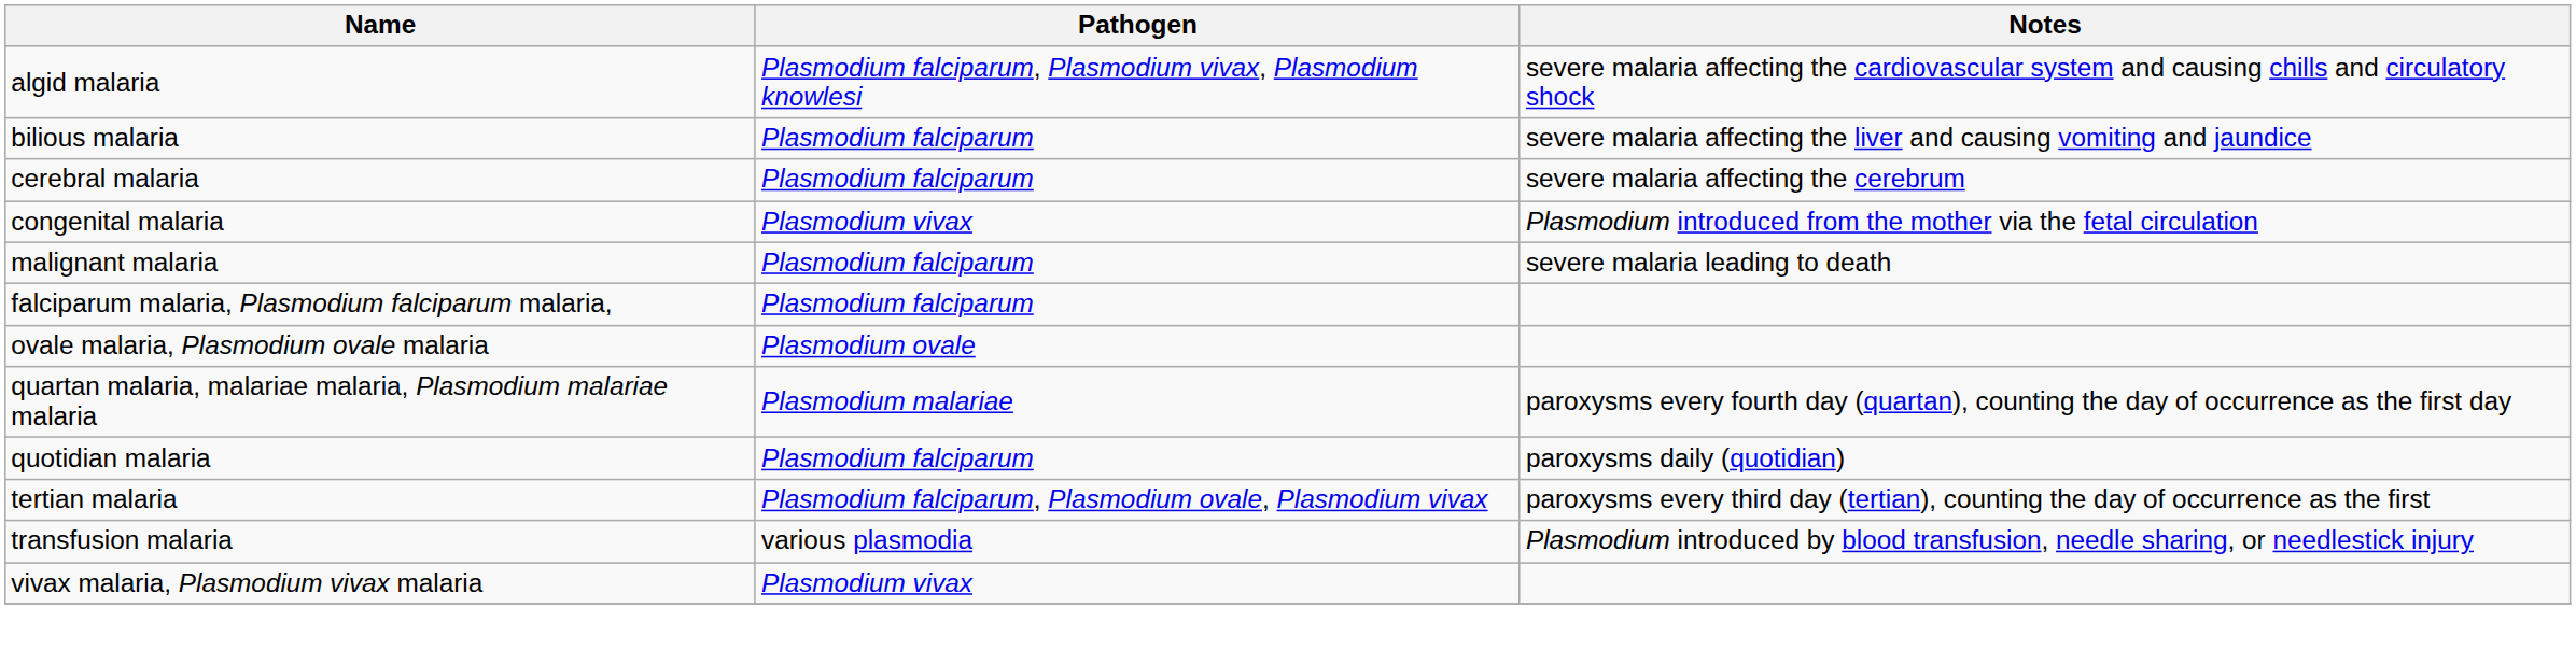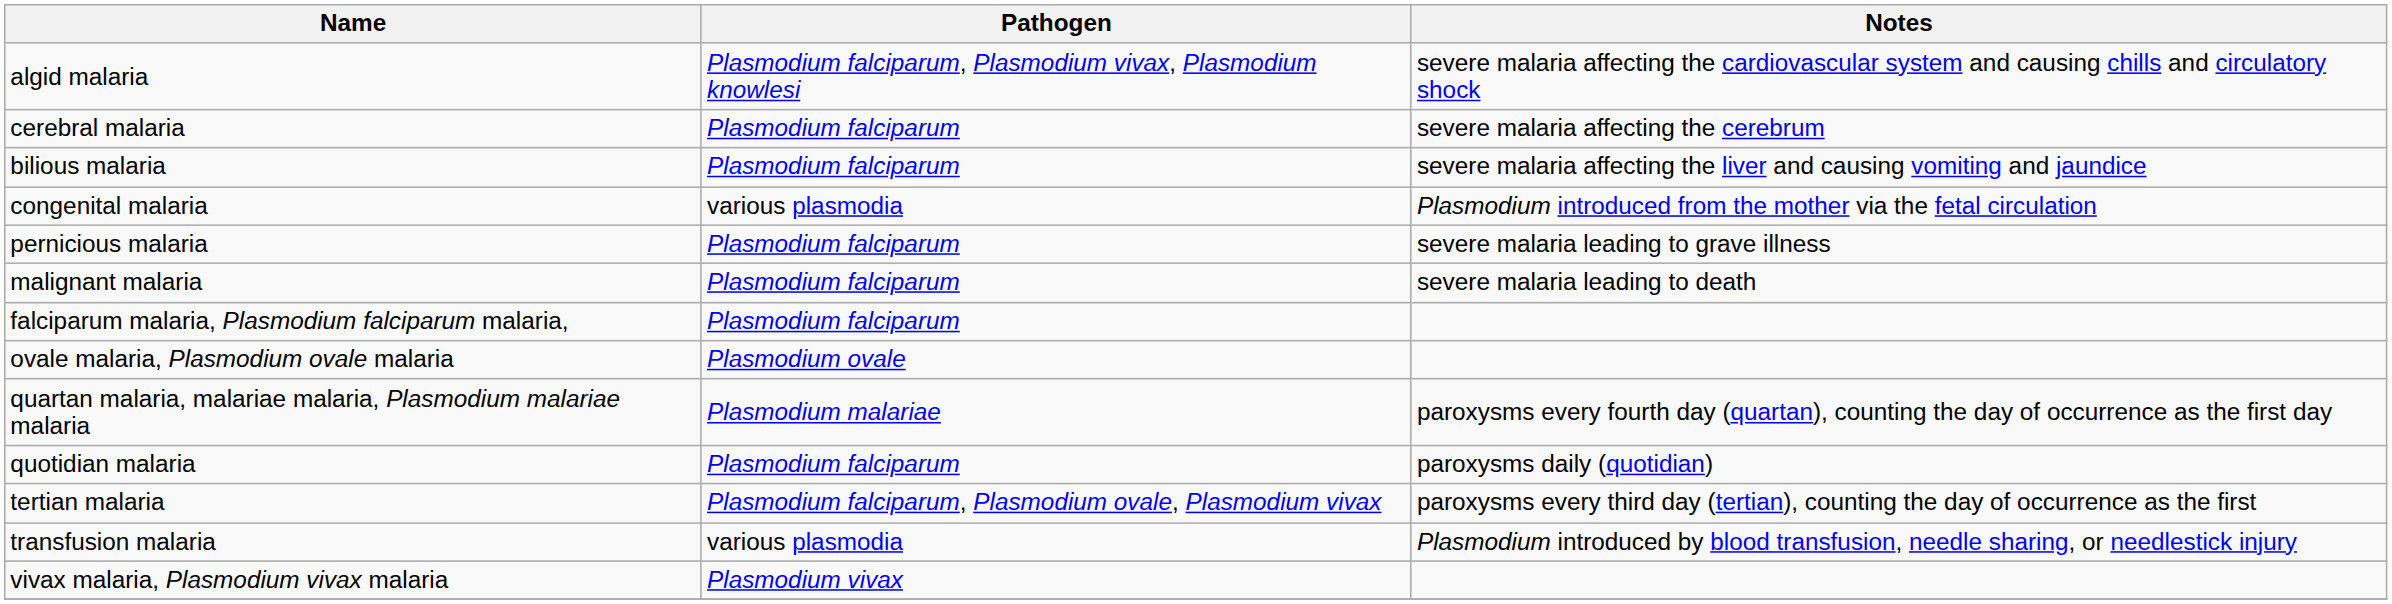 <table class="wikitable sortable" border="1">
 <tr>
 <th>Name</th>
 <th>Pathogen</th>
 <th>Notes</th>
 </tr>
 <tr>
 <td>algid malaria</td>
 <td><em><a href='#'>Plasmodium falciparum</a></em>, <em><a href='#'>Plasmodium vivax</a></em>, <em><a href='#'>Plasmodium knowlesi</a></em></td>
 <td>severe malaria affecting the <a href='#'>cardiovascular system</a> and causing <a href='#'>chills</a> and <a href='#'>circulatory shock</a></td>
 </tr>
 <tr>
+<td>cerebral malaria</td>
+<td><em><a href='#'>Plasmodium falciparum</a></em></td>
+<td>severe malaria affecting the <a href='#'>cerebrum</a></td>
+</tr>
+<tr>
 <td>bilious malaria</td>
 <td><em><a href='#'>Plasmodium falciparum</a></em></td>
 <td>severe malaria affecting the <a href='#'>liver</a> and causing <a href='#'>vomiting</a> and <a href='#'>jaundice</a></td>
 </tr>
 <tr>
-<td>cerebral malaria</td>
-<td><em><a href='#'>Plasmodium falciparum</a></em></td>
-<td>severe malaria affecting the <a href='#'>cerebrum</a></td>
+<td>congenital malaria</td>
+<td>various <a href='#'>plasmodia</a></td>
+<td><em>Plasmodium</em> <a href='#'>introduced from the mother</a> via the <a href='#'>fetal circulation</a></td>
 </tr>
 <tr>
-<td>congenital malaria</td>
-<td><em><a href='#'>Plasmodium vivax</a></em></td>
-<td><em>Plasmodium</em> <a href='#'>introduced from the mother</a> via the <a href='#'>fetal circulation</a></td>
+<td>pernicious malaria</td>
+<td><em><a href='#'>Plasmodium falciparum</a></em></td>
+<td>severe malaria leading to grave illness</td>
 </tr>
 <tr>
 <td>malignant malaria</td>
 <td><em><a href='#'>Plasmodium falciparum</a></em></td>
 <td>severe malaria leading to death</td>
 </tr>
 <tr>
 <td>falciparum malaria, <em>Plasmodium falciparum</em> malaria,</td>
 <td><em><a href='#'>Plasmodium falciparum</a></em></td>
 <td></td>
 </tr>
 <tr>
 <td>ovale malaria, <em>Plasmodium ovale</em> malaria</td>
 <td><em><a href='#'>Plasmodium ovale</a></em></td>
 <td></td>
 </tr>
 <tr>
 <td>quartan malaria, malariae malaria, <em>Plasmodium malariae</em> malaria</td>
 <td><em><a href='#'>Plasmodium malariae</a></em></td>
 <td>paroxysms every fourth day (<a href='#'>quartan</a>), counting the day of occurrence as the first day</td>
 </tr>
 <tr>
 <td>quotidian malaria</td>
 <td><em><a href='#'>Plasmodium falciparum</a></em></td>
 <td>paroxysms daily (<a href='#'>quotidian</a>)</td>
 </tr>
 <tr>
 <td>tertian malaria</td>
 <td><em><a href='#'>Plasmodium falciparum</a></em>, <em><a href='#'>Plasmodium ovale</a></em>, <em><a href='#'>Plasmodium vivax</a></em></td>
 <td>paroxysms every third day (<a href='#'>tertian</a>), counting the day of occurrence as the first</td>
 </tr>
 <tr>
 <td>transfusion malaria</td>
 <td>various <a href='#'>plasmodia</a></td>
 <td><em>Plasmodium</em> introduced by <a href='#'>blood transfusion</a>, <a href='#'>needle sharing</a>, or <a href='#'>needlestick injury</a></td>
 </tr>
 <tr>
 <td>vivax malaria, <em>Plasmodium vivax</em> malaria</td>
 <td><em><a href='#'>Plasmodium vivax</a></em></td>
 <td></td>
 </tr>
 <tr>
 </tr>
 </table>
